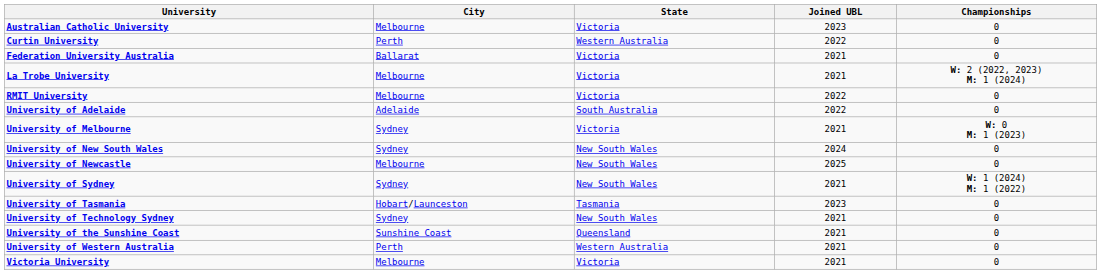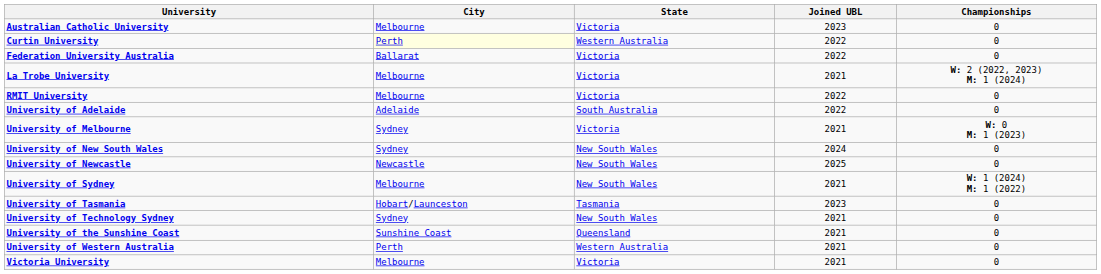 <table class="wikitable sortable" style="width:100%">
 <tr>
 <th>University</th>
 <th>City</th>
 <th>State</th>
 <th>Joined UBL</th>
 <th>Championships</th>
 </tr>
 <tr>
 <td><strong><a href='#'>Australian Catholic University</a></strong></td>
 <td><a href='#'>Melbourne</a></td>
 <td> <a href='#'>Victoria</a></td>
 <td style="text-align:center;">2023</td>
 <td style="text-align:center;">0</td>
 </tr>
 <tr>
 <td><strong><a href='#'>Curtin University</a></strong></td>
-<td><a href='#'>Perth</a></td>
+<td style="background: lightyellow;"><a href='#'>Perth</a></td>
 <td> <a href='#'>Western Australia</a></td>
 <td style="text-align:center;">2022</td>
 <td style="text-align:center;">0</td>
 </tr>
 <tr>
 <td><strong><a href='#'>Federation University Australia</a></strong></td>
 <td><a href='#'>Ballarat</a></td>
 <td> <a href='#'>Victoria</a></td>
-<td style="text-align:center;">2021</td>
+<td style="text-align:center;">2022</td>
 <td style="text-align:center;">0</td>
 </tr>
 <tr>
 <td><strong><a href='#'>La Trobe University</a></strong></td>
 <td><a href='#'>Melbourne</a></td>
 <td> <a href='#'>Victoria</a></td>
 <td style="text-align:center;">2021</td>
 <td style="text-align:center;"><strong>W:</strong> 2 (2022, 2023)<br><strong>M:</strong> 1 (2024)</td>
 </tr>
 <tr>
 <td><strong><a href='#'>RMIT University</a></strong></td>
 <td><a href='#'>Melbourne</a></td>
 <td> <a href='#'>Victoria</a></td>
 <td style="text-align:center;">2022</td>
 <td style="text-align:center;">0</td>
 </tr>
 <tr>
 <td><strong><a href='#'>University of Adelaide</a></strong></td>
 <td><a href='#'>Adelaide</a></td>
 <td> <a href='#'>South Australia</a></td>
 <td style="text-align:center;">2022</td>
 <td style="text-align:center;">0</td>
 </tr>
 <tr>
 <td><strong><a href='#'>University of Melbourne</a></strong></td>
 <td><a href='#'>Sydney</a></td>
 <td> <a href='#'>Victoria</a></td>
 <td style="text-align:center;">2021</td>
 <td style="text-align:center;"><strong>W:</strong> 0<br><strong>M:</strong> 1 (2023)</td>
 </tr>
 <tr>
 <td><strong><a href='#'>University of New South Wales</a></strong></td>
 <td><a href='#'>Sydney</a></td>
 <td> <a href='#'>New South Wales</a></td>
 <td style="text-align:center;">2024</td>
 <td style="text-align:center;">0</td>
 </tr>
 <tr>
 <td><strong><a href='#'>University of Newcastle</a></strong></td>
-<td><a href='#'>Melbourne</a></td>
+<td><a href='#'>Newcastle</a></td>
 <td> <a href='#'>New South Wales</a></td>
 <td style="text-align:center;">2025</td>
 <td style="text-align:center;">0</td>
 </tr>
 <tr>
 <td><strong><a href='#'>University of Sydney</a></strong></td>
-<td><a href='#'>Sydney</a></td>
+<td><a href='#'>Melbourne</a></td>
 <td> <a href='#'>New South Wales</a></td>
 <td style="text-align:center;">2021</td>
 <td style="text-align:center;"><strong>W:</strong> 1 (2024)<br><strong>M:</strong> 1 (2022)</td>
 </tr>
 <tr>
 <td><strong><a href='#'>University of Tasmania</a></strong></td>
 <td><a href='#'>Hobart</a>/<a href='#'>Launceston</a></td>
 <td> <a href='#'>Tasmania</a></td>
 <td style="text-align:center;">2023</td>
 <td style="text-align:center;">0</td>
 </tr>
 <tr>
 <td><strong><a href='#'>University of Technology Sydney</a></strong></td>
 <td><a href='#'>Sydney</a></td>
 <td> <a href='#'>New South Wales</a></td>
 <td style="text-align:center;">2021</td>
 <td style="text-align:center;">0</td>
 </tr>
 <tr>
 <td><strong><a href='#'>University of the Sunshine Coast</a></strong></td>
 <td><a href='#'>Sunshine Coast</a></td>
 <td> <a href='#'>Queensland</a></td>
 <td style="text-align:center;">2021</td>
 <td style="text-align:center;">0</td>
 </tr>
 <tr>
 <td><strong><a href='#'>University of Western Australia</a></strong></td>
 <td><a href='#'>Perth</a></td>
 <td> <a href='#'>Western Australia</a></td>
 <td style="text-align:center;">2021</td>
 <td style="text-align:center;">0</td>
 </tr>
 <tr>
 <td><strong><a href='#'>Victoria University</a></strong></td>
 <td><a href='#'>Melbourne</a></td>
 <td> <a href='#'>Victoria</a></td>
 <td style="text-align:center;">2021</td>
 <td style="text-align:center;">0</td>
 </tr>
 </table>
